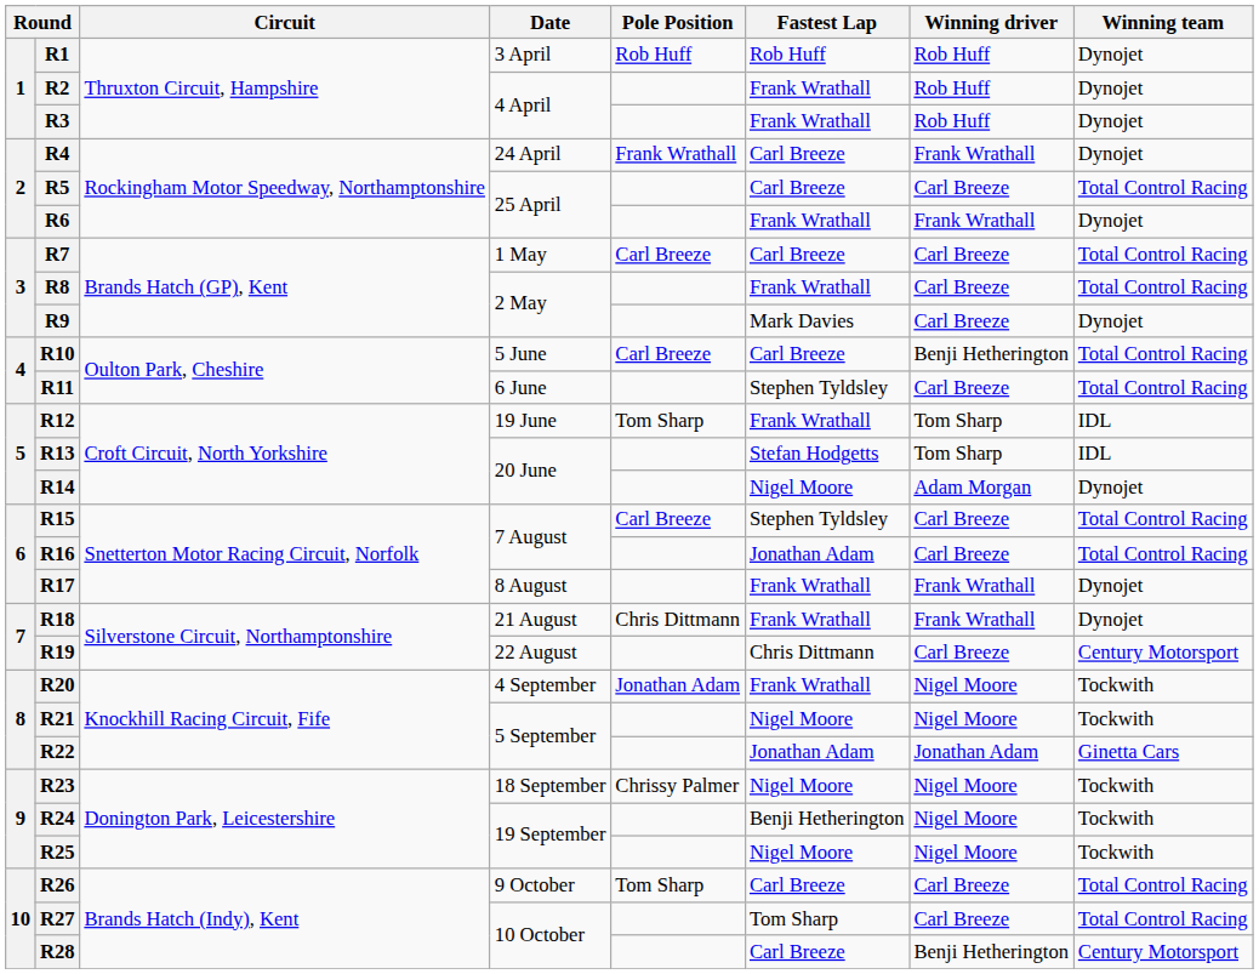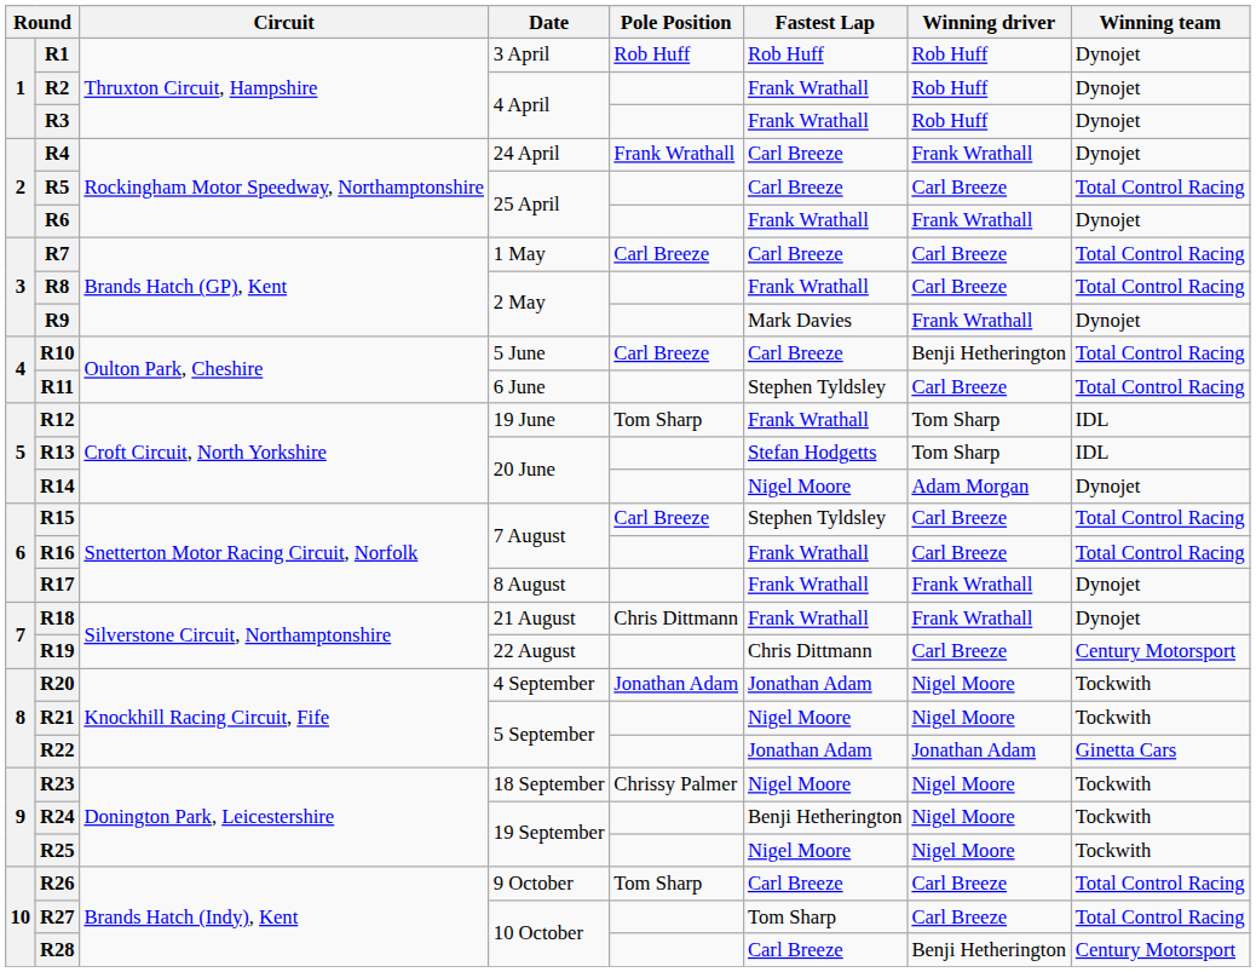 <table class="wikitable" style="font-size: 85%">
 <tr>
 <th colspan=2>Round</th>
 <th>Circuit</th>
 <th>Date</th>
 <th>Pole Position</th>
 <th>Fastest Lap</th>
 <th>Winning driver</th>
 <th>Winning team</th>
 </tr>
 <tr>
 <th rowspan=3>1</th>
 <th>R1</th>
 <td rowspan=3><a href='#'>Thruxton Circuit</a>, <a href='#'>Hampshire</a></td>
 <td>3 April</td>
 <td> <a href='#'>Rob Huff</a></td>
 <td> <a href='#'>Rob Huff</a></td>
 <td> <a href='#'>Rob Huff</a></td>
 <td>Dynojet</td>
 </tr>
 <tr>
 <th>R2</th>
 <td rowspan=2>4 April</td>
 <td></td>
 <td> <a href='#'>Frank Wrathall</a></td>
 <td> <a href='#'>Rob Huff</a></td>
 <td>Dynojet</td>
 </tr>
 <tr>
 <th>R3</th>
 <td></td>
 <td> <a href='#'>Frank Wrathall</a></td>
 <td> <a href='#'>Rob Huff</a></td>
 <td>Dynojet</td>
 </tr>
 <tr>
 <th rowspan=3>2</th>
 <th>R4</th>
 <td rowspan=3><a href='#'>Rockingham Motor Speedway</a>, <a href='#'>Northamptonshire</a></td>
 <td>24 April</td>
 <td> <a href='#'>Frank Wrathall</a></td>
 <td> <a href='#'>Carl Breeze</a></td>
 <td> <a href='#'>Frank Wrathall</a></td>
 <td>Dynojet</td>
 </tr>
 <tr>
 <th>R5</th>
 <td rowspan=2>25 April</td>
 <td></td>
 <td> <a href='#'>Carl Breeze</a></td>
 <td> <a href='#'>Carl Breeze</a></td>
 <td><a href='#'>Total Control Racing</a></td>
 </tr>
 <tr>
 <th>R6</th>
 <td></td>
 <td> <a href='#'>Frank Wrathall</a></td>
 <td> <a href='#'>Frank Wrathall</a></td>
 <td>Dynojet</td>
 </tr>
 <tr>
 <th rowspan=3>3</th>
 <th>R7</th>
 <td rowspan=3><a href='#'>Brands Hatch (GP)</a>, <a href='#'>Kent</a></td>
 <td>1 May</td>
 <td> <a href='#'>Carl Breeze</a></td>
 <td> <a href='#'>Carl Breeze</a></td>
 <td> <a href='#'>Carl Breeze</a></td>
 <td><a href='#'>Total Control Racing</a></td>
 </tr>
 <tr>
 <th>R8</th>
 <td rowspan=2>2 May</td>
 <td></td>
 <td> <a href='#'>Frank Wrathall</a></td>
 <td> <a href='#'>Carl Breeze</a></td>
 <td><a href='#'>Total Control Racing</a></td>
 </tr>
 <tr>
 <th>R9</th>
 <td></td>
 <td> Mark Davies</td>
-<td> <a href='#'>Carl Breeze</a></td>
+<td> <a href='#'>Frank Wrathall</a></td>
 <td>Dynojet</td>
 </tr>
 <tr>
 <th rowspan=2>4</th>
 <th>R10</th>
 <td rowspan=2><a href='#'>Oulton Park</a>, <a href='#'>Cheshire</a></td>
 <td>5 June</td>
 <td> <a href='#'>Carl Breeze</a></td>
 <td> <a href='#'>Carl Breeze</a></td>
 <td> Benji Hetherington</td>
 <td><a href='#'>Total Control Racing</a></td>
 </tr>
 <tr>
 <th>R11</th>
 <td>6 June</td>
 <td></td>
 <td> Stephen Tyldsley</td>
 <td> <a href='#'>Carl Breeze</a></td>
 <td><a href='#'>Total Control Racing</a></td>
 </tr>
 <tr>
 <th rowspan=3>5</th>
 <th>R12</th>
 <td rowspan=3><a href='#'>Croft Circuit</a>, <a href='#'>North Yorkshire</a></td>
 <td>19 June</td>
 <td> Tom Sharp</td>
 <td> <a href='#'>Frank Wrathall</a></td>
 <td> Tom Sharp</td>
 <td>IDL</td>
 </tr>
 <tr>
 <th>R13</th>
 <td rowspan=2>20 June</td>
 <td></td>
 <td> <a href='#'>Stefan Hodgetts</a></td>
 <td> Tom Sharp</td>
 <td>IDL</td>
 </tr>
 <tr>
 <th>R14</th>
 <td></td>
 <td> <a href='#'>Nigel Moore</a></td>
 <td> <a href='#'>Adam Morgan</a></td>
 <td>Dynojet</td>
 </tr>
 <tr>
 <th rowspan=3>6</th>
 <th>R15</th>
 <td rowspan=3><a href='#'>Snetterton Motor Racing Circuit</a>, <a href='#'>Norfolk</a></td>
 <td rowspan=2>7 August</td>
 <td> <a href='#'>Carl Breeze</a></td>
 <td> Stephen Tyldsley</td>
 <td> <a href='#'>Carl Breeze</a></td>
 <td><a href='#'>Total Control Racing</a></td>
 </tr>
 <tr>
 <th>R16</th>
 <td></td>
-<td> <a href='#'>Jonathan Adam</a></td>
+<td> <a href='#'>Frank Wrathall</a></td>
 <td> <a href='#'>Carl Breeze</a></td>
 <td><a href='#'>Total Control Racing</a></td>
 </tr>
 <tr>
 <th>R17</th>
 <td>8 August</td>
 <td></td>
 <td> <a href='#'>Frank Wrathall</a></td>
 <td> <a href='#'>Frank Wrathall</a></td>
 <td>Dynojet</td>
 </tr>
 <tr>
 <th rowspan=2>7</th>
 <th>R18</th>
 <td rowspan=2><a href='#'>Silverstone Circuit</a>, <a href='#'>Northamptonshire</a></td>
 <td>21 August</td>
 <td> Chris Dittmann</td>
 <td> <a href='#'>Frank Wrathall</a></td>
 <td> <a href='#'>Frank Wrathall</a></td>
 <td>Dynojet</td>
 </tr>
 <tr>
 <th>R19</th>
 <td>22 August</td>
 <td></td>
 <td> Chris Dittmann</td>
 <td> <a href='#'>Carl Breeze</a></td>
 <td><a href='#'>Century Motorsport</a></td>
 </tr>
 <tr>
 <th rowspan=3>8</th>
 <th>R20</th>
 <td rowspan=3><a href='#'>Knockhill Racing Circuit</a>, <a href='#'>Fife</a></td>
 <td>4 September</td>
 <td> <a href='#'>Jonathan Adam</a></td>
-<td> <a href='#'>Frank Wrathall</a></td>
+<td> <a href='#'>Jonathan Adam</a></td>
 <td> <a href='#'>Nigel Moore</a></td>
 <td>Tockwith</td>
 </tr>
 <tr>
 <th>R21</th>
 <td rowspan=2>5 September</td>
 <td></td>
 <td> <a href='#'>Nigel Moore</a></td>
 <td> <a href='#'>Nigel Moore</a></td>
 <td>Tockwith</td>
 </tr>
 <tr>
 <th>R22</th>
 <td></td>
 <td> <a href='#'>Jonathan Adam</a></td>
 <td> <a href='#'>Jonathan Adam</a></td>
 <td><a href='#'>Ginetta Cars</a></td>
 </tr>
 <tr>
 <th rowspan=3>9</th>
 <th>R23</th>
 <td rowspan=3><a href='#'>Donington Park</a>, <a href='#'>Leicestershire</a></td>
 <td>18 September</td>
 <td> Chrissy Palmer</td>
 <td> <a href='#'>Nigel Moore</a></td>
 <td> <a href='#'>Nigel Moore</a></td>
 <td>Tockwith</td>
 </tr>
 <tr>
 <th>R24</th>
 <td rowspan=2>19 September</td>
 <td></td>
 <td> Benji Hetherington</td>
 <td> <a href='#'>Nigel Moore</a></td>
 <td>Tockwith</td>
 </tr>
 <tr>
 <th>R25</th>
 <td></td>
 <td> <a href='#'>Nigel Moore</a></td>
 <td> <a href='#'>Nigel Moore</a></td>
 <td>Tockwith</td>
 </tr>
 <tr>
 <th rowspan=3>10</th>
 <th>R26</th>
 <td rowspan=3><a href='#'>Brands Hatch (Indy)</a>, <a href='#'>Kent</a></td>
 <td>9 October</td>
 <td> Tom Sharp</td>
 <td> <a href='#'>Carl Breeze</a></td>
 <td> <a href='#'>Carl Breeze</a></td>
 <td><a href='#'>Total Control Racing</a></td>
 </tr>
 <tr>
 <th>R27</th>
 <td rowspan=2>10 October</td>
 <td></td>
 <td> Tom Sharp</td>
 <td> <a href='#'>Carl Breeze</a></td>
 <td><a href='#'>Total Control Racing</a></td>
 </tr>
 <tr>
 <th>R28</th>
 <td></td>
 <td> <a href='#'>Carl Breeze</a></td>
 <td> Benji Hetherington</td>
 <td><a href='#'>Century Motorsport</a></td>
 </tr>
 </table>
